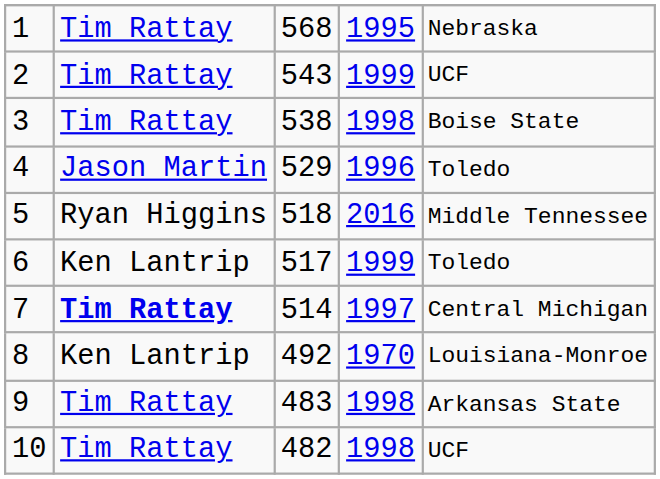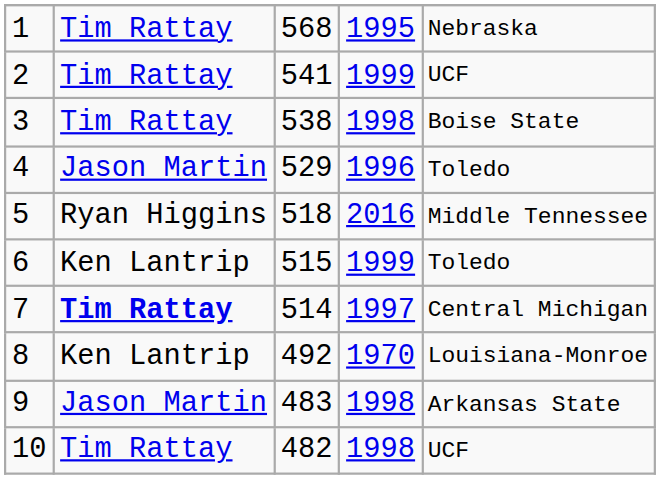 <table class="wikitable">
 <tr>
 </tr>
 <tr>
 <td>1</td>
 <td><a href='#'>Tim Rattay</a></td>
 <td><abbr>568</abbr></td>
 <td><a href='#'>1995</a></td>
 <td style="font-size:80%;">Nebraska</td>
 </tr>
 <tr>
 <td>2</td>
 <td><a href='#'>Tim Rattay</a></td>
-<td><abbr>543</abbr></td>
+<td><abbr>541</abbr></td>
 <td><a href='#'>1999</a></td>
 <td style="font-size:80%;">UCF</td>
 </tr>
 <tr>
 <td>3</td>
 <td><a href='#'>Tim Rattay</a></td>
 <td><abbr>538</abbr></td>
 <td><a href='#'>1998</a></td>
 <td style="font-size:80%;">Boise State</td>
 </tr>
 <tr>
 <td>4</td>
 <td><a href='#'>Jason Martin</a></td>
 <td><abbr>529</abbr></td>
 <td><a href='#'>1996</a></td>
 <td style="font-size:80%;">Toledo</td>
 </tr>
 <tr>
 <td>5</td>
 <td>Ryan Higgins</td>
 <td><abbr>518</abbr></td>
 <td><a href='#'>2016</a></td>
 <td style="font-size:80%;">Middle Tennessee</td>
 </tr>
 <tr>
 <td>6</td>
 <td>Ken Lantrip</td>
-<td><abbr>517</abbr></td>
+<td><abbr>515</abbr></td>
 <td><a href='#'>1999</a></td>
 <td style="font-size:80%;">Toledo</td>
 </tr>
 <tr>
 <td>7</td>
 <td><strong><a href='#'>Tim Rattay</a></strong></td>
 <td><abbr>514</abbr></td>
 <td><a href='#'>1997</a></td>
 <td style="font-size:80%;">Central Michigan</td>
 </tr>
 <tr>
 <td>8</td>
 <td>Ken Lantrip</td>
 <td>492</td>
 <td><a href='#'>1970</a></td>
 <td style="font-size:80%;">Louisiana-Monroe</td>
 </tr>
 <tr>
 <td>9</td>
-<td><a href='#'>Tim Rattay</a></td>
+<td><a href='#'>Jason Martin</a></td>
 <td><abbr>483</abbr></td>
 <td><a href='#'>1998</a></td>
 <td style="font-size:80%;">Arkansas State</td>
 </tr>
 <tr>
 <td>10</td>
 <td><a href='#'>Tim Rattay</a></td>
 <td><abbr>482</abbr></td>
 <td><a href='#'>1998</a></td>
 <td style="font-size:80%;">UCF</td>
 </tr>
 </table>
